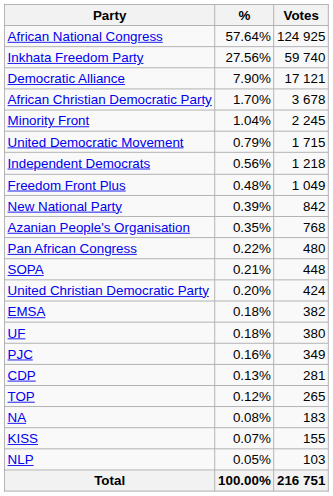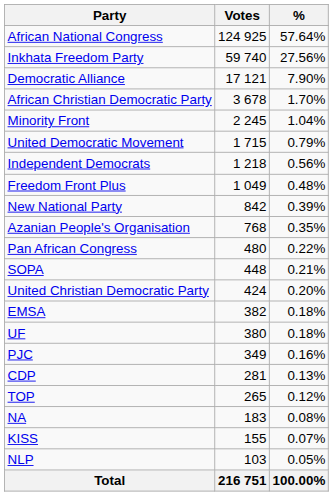 <table class="wikitable" style="font-size: 95%; text-align: right">
 <tr>
 <th>Party</th>
+<th>Votes</th>
 <th>%</th>
-<th>Votes</th>
 </tr>
 <tr>
 <td align=left><a href='#'>African National Congress</a></td>
+<td>124 925</td>
 <td>57.64%</td>
-<td>124 925</td>
 </tr>
 <tr>
 <td align=left><a href='#'>Inkhata Freedom Party</a></td>
+<td>59 740</td>
 <td>27.56%</td>
-<td>59 740</td>
 </tr>
 <tr>
 <td align=left><a href='#'>Democratic Alliance</a></td>
+<td>17 121</td>
 <td>7.90%</td>
-<td>17 121</td>
 </tr>
 <tr>
 <td align=left><a href='#'>African Christian Democratic Party</a></td>
+<td>3 678</td>
 <td>1.70%</td>
-<td>3 678</td>
 </tr>
 <tr>
 <td align=left><a href='#'>Minority Front</a></td>
+<td>2 245</td>
 <td>1.04%</td>
-<td>2 245</td>
 </tr>
 <tr>
 <td align=left><a href='#'>United Democratic Movement</a></td>
+<td>1 715</td>
 <td>0.79%</td>
-<td>1 715</td>
 </tr>
 <tr>
 <td align=left><a href='#'>Independent Democrats</a></td>
+<td>1 218</td>
 <td>0.56%</td>
-<td>1 218</td>
 </tr>
 <tr>
 <td align=left><a href='#'>Freedom Front Plus</a></td>
+<td>1 049</td>
 <td>0.48%</td>
-<td>1 049</td>
 </tr>
 <tr>
 <td align=left><a href='#'>New National Party</a></td>
+<td>842</td>
 <td>0.39%</td>
-<td>842</td>
 </tr>
 <tr>
 <td align=left><a href='#'>Azanian People's Organisation</a></td>
+<td>768</td>
 <td>0.35%</td>
-<td>768</td>
 </tr>
 <tr>
 <td align=left><a href='#'>Pan African Congress</a></td>
+<td>480</td>
 <td>0.22%</td>
-<td>480</td>
 </tr>
 <tr>
 <td align=left><a href='#'>SOPA</a></td>
+<td>448</td>
 <td>0.21%</td>
-<td>448</td>
 </tr>
 <tr>
 <td align=left><a href='#'>United Christian Democratic Party</a></td>
+<td>424</td>
 <td>0.20%</td>
-<td>424</td>
 </tr>
 <tr>
 <td align=left><a href='#'>EMSA</a></td>
+<td>382</td>
 <td>0.18%</td>
-<td>382</td>
 </tr>
 <tr>
 <td align=left><a href='#'>UF</a></td>
+<td>380</td>
 <td>0.18%</td>
-<td>380</td>
 </tr>
 <tr>
 <td align=left><a href='#'>PJC</a></td>
+<td>349</td>
 <td>0.16%</td>
-<td>349</td>
 </tr>
 <tr>
 <td align=left><a href='#'>CDP</a></td>
+<td>281</td>
 <td>0.13%</td>
-<td>281</td>
 </tr>
 <tr>
 <td align=left><a href='#'>TOP</a></td>
+<td>265</td>
 <td>0.12%</td>
-<td>265</td>
 </tr>
 <tr>
 <td align=left><a href='#'>NA</a></td>
+<td>183</td>
 <td>0.08%</td>
-<td>183</td>
 </tr>
 <tr>
 <td align=left><a href='#'>KISS</a></td>
+<td>155</td>
 <td>0.07%</td>
-<td>155</td>
 </tr>
 <tr>
 <td align=left><a href='#'>NLP</a></td>
+<td>103</td>
 <td>0.05%</td>
-<td>103</td>
 </tr>
 <tr>
 <th align=left>Total</th>
+<th>216 751</th>
 <th>100.00%</th>
-<th>216 751</th>
 </tr>
 </table>
